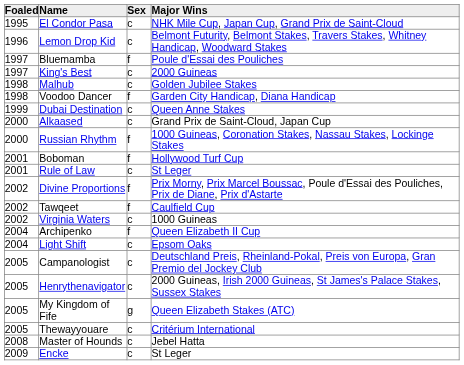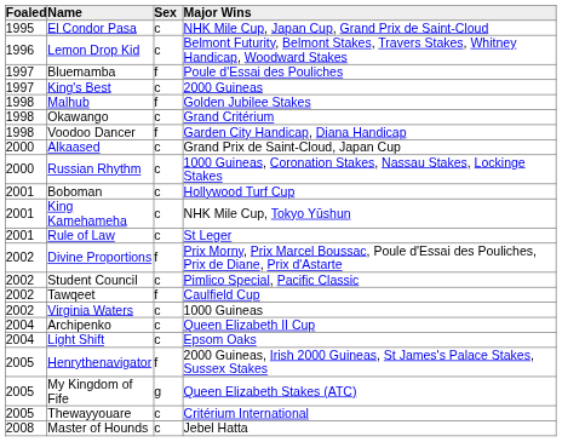 <table border="1" cellpadding="0" style="border-collapse: collapse; font-size:90%">
 <tr style="background:#eee;">
 <td style="width:40px;"><strong>Foaled</strong></td>
 <td style="width:120px;"><strong>Name</strong></td>
 <td style="width:35px;"><strong>Sex</strong></td>
 <td style="width:550px;"><strong>Major Wins</strong></td>
 </tr>
 <tr>
 <td>1995</td>
 <td><a href='#'>El Condor Pasa</a></td>
 <td>c</td>
 <td><a href='#'>NHK Mile Cup</a>, <a href='#'>Japan Cup</a>, <a href='#'>Grand Prix de Saint-Cloud</a></td>
 </tr>
 <tr>
 <td>1996</td>
 <td><a href='#'>Lemon Drop Kid</a></td>
 <td>c</td>
 <td><a href='#'>Belmont Futurity</a>, <a href='#'>Belmont Stakes</a>, <a href='#'>Travers Stakes</a>, <a href='#'>Whitney Handicap</a>, <a href='#'>Woodward Stakes</a></td>
 </tr>
 <tr>
 <td>1997</td>
 <td>Bluemamba</td>
 <td>f</td>
 <td><a href='#'>Poule d'Essai des Pouliches</a></td>
 </tr>
 <tr>
 <td>1997</td>
 <td><a href='#'>King's Best</a></td>
 <td>c</td>
 <td><a href='#'>2000 Guineas</a></td>
 </tr>
 <tr>
 <td>1998</td>
 <td><a href='#'>Malhub</a></td>
+<td>f</td>
+<td><a href='#'>Golden Jubilee Stakes</a></td>
+</tr>
+<tr>
+<td>1998</td>
+<td>Okawango</td>
 <td>c</td>
-<td><a href='#'>Golden Jubilee Stakes</a></td>
+<td><a href='#'>Grand Critérium</a></td>
 </tr>
 <tr>
 <td>1998</td>
 <td>Voodoo Dancer</td>
 <td>f</td>
 <td><a href='#'>Garden City Handicap</a>, <a href='#'>Diana Handicap</a></td>
-</tr>
-<tr>
-<td>1999</td>
-<td><a href='#'>Dubai Destination</a></td>
-<td>c</td>
-<td><a href='#'>Queen Anne Stakes</a></td>
 </tr>
 <tr>
 <td>2000</td>
 <td><a href='#'>Alkaased</a></td>
 <td>c</td>
 <td>Grand Prix de Saint-Cloud, Japan Cup</td>
 </tr>
 <tr>
 <td>2000</td>
 <td><a href='#'>Russian Rhythm</a></td>
-<td>f</td>
+<td>c</td>
 <td><a href='#'>1000 Guineas</a>, <a href='#'>Coronation Stakes</a>, <a href='#'>Nassau Stakes</a>, <a href='#'>Lockinge Stakes</a></td>
 </tr>
 <tr>
 <td>2001</td>
 <td>Boboman</td>
-<td>f</td>
+<td>c</td>
 <td><a href='#'>Hollywood Turf Cup</a></td>
+</tr>
+<tr>
+<td>2001</td>
+<td><a href='#'>King Kamehameha</a></td>
+<td>c</td>
+<td>NHK Mile Cup, <a href='#'>Tokyo Yūshun</a></td>
 </tr>
 <tr>
 <td>2001</td>
 <td><a href='#'>Rule of Law</a></td>
 <td>c</td>
 <td><a href='#'>St Leger</a></td>
 </tr>
 <tr>
 <td>2002</td>
 <td><a href='#'>Divine Proportions</a></td>
 <td>f</td>
 <td><a href='#'>Prix Morny</a>, <a href='#'>Prix Marcel Boussac</a>, Poule d'Essai des Pouliches, <a href='#'>Prix de Diane</a>, <a href='#'>Prix d'Astarte</a></td>
+</tr>
+<tr>
+<td>2002</td>
+<td>Student Council</td>
+<td>c</td>
+<td><a href='#'>Pimlico Special</a>, <a href='#'>Pacific Classic</a></td>
 </tr>
 <tr>
 <td>2002</td>
 <td>Tawqeet</td>
 <td>f</td>
 <td><a href='#'>Caulfield Cup</a></td>
 </tr>
 <tr>
 <td>2002</td>
 <td><a href='#'>Virginia Waters</a></td>
 <td>c</td>
 <td>1000 Guineas</td>
 </tr>
 <tr>
 <td>2004</td>
 <td>Archipenko</td>
-<td>f</td>
+<td>c</td>
 <td><a href='#'>Queen Elizabeth II Cup</a></td>
 </tr>
 <tr>
 <td>2004</td>
 <td><a href='#'>Light Shift</a></td>
 <td>c</td>
 <td><a href='#'>Epsom Oaks</a></td>
 </tr>
 <tr>
 <td>2005</td>
-<td>Campanologist</td>
-<td>c</td>
-<td><a href='#'>Deutschland Preis</a>, <a href='#'>Rheinland-Pokal</a>, <a href='#'>Preis von Europa</a>, <a href='#'>Gran Premio del Jockey Club</a></td>
-</tr>
-<tr>
-<td>2005</td>
 <td><a href='#'>Henrythenavigator</a></td>
-<td>c</td>
+<td>f</td>
 <td>2000 Guineas, <a href='#'>Irish 2000 Guineas</a>, <a href='#'>St James's Palace Stakes</a>, <a href='#'>Sussex Stakes</a></td>
 </tr>
 <tr>
 <td>2005</td>
 <td>My Kingdom of Fife</td>
 <td>g</td>
 <td><a href='#'>Queen Elizabeth Stakes (ATC)</a></td>
 </tr>
 <tr>
 <td>2005</td>
 <td>Thewayyouare</td>
 <td>c</td>
 <td><a href='#'>Critérium International</a></td>
 </tr>
 <tr>
 <td>2008</td>
 <td>Master of Hounds</td>
 <td>c</td>
 <td>Jebel Hatta</td>
 </tr>
-<tr>
-<td>2009</td>
-<td><a href='#'>Encke</a></td>
-<td>c</td>
-<td>St Leger</td>
-</tr>
 </table>
